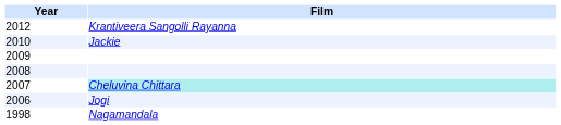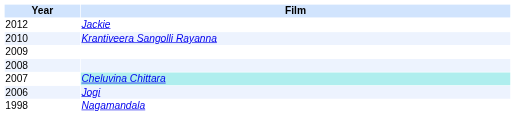 <table cellspacing="1" cellpadding="1" border="0" width="50%">
 <tr bgcolor="#d1e4fd">
 <th>Year</th>
 <th>Film</th>
 </tr>
 <tr>
 <td>2012</td>
-<td><em><a href='#'>Krantiveera Sangolli Rayanna</a></em></td>
+<td><em><a href='#'>Jackie</a></em></td>
 </tr>
 <tr>
 </tr>
 <tr bgcolor=#edf3fe>
 <td>2010</td>
-<td><em><a href='#'>Jackie</a></em></td>
+<td><em><a href='#'>Krantiveera Sangolli Rayanna</a></em></td>
 </tr>
 <tr>
 <td>2009</td>
 <td></td>
 </tr>
 <tr bgcolor=#edf3fe>
 <td>2008</td>
 <td></td>
 </tr>
 <tr>
 <td>2007</td>
 <td style="background: paleturquoise;"><em><a href='#'>Cheluvina Chittara</a></em></td>
 </tr>
 <tr bgcolor=#edf3fe>
 <td>2006</td>
 <td><em><a href='#'>Jogi</a></em></td>
 </tr>
 <tr>
 <td>1998</td>
 <td><em><a href='#'>Nagamandala</a></em></td>
 </tr>
 </table>
